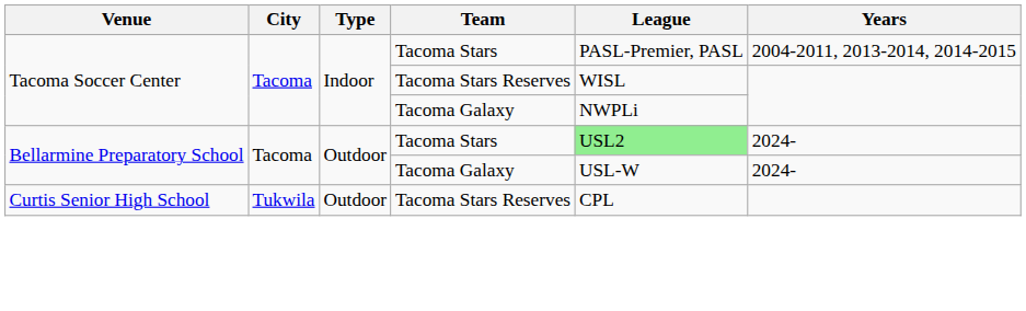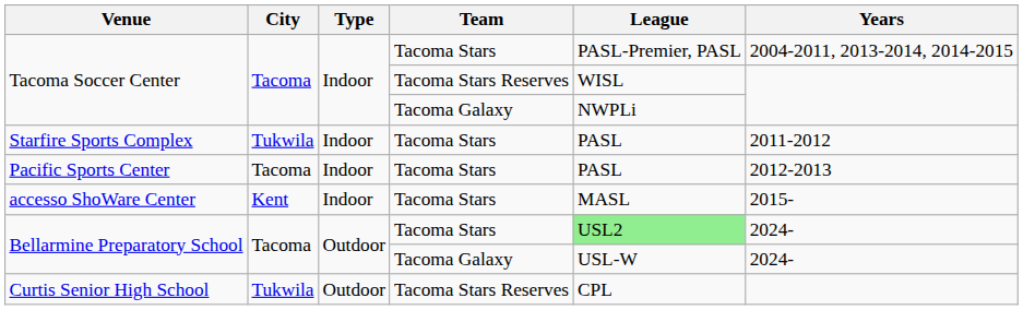 <table class=wikitable>
 <tr>
 <th>Venue</th>
 <th>City</th>
 <th>Type</th>
 <th>Team</th>
 <th>League</th>
 <th>Years</th>
 </tr>
 <tr>
 <td rowspan=3>Tacoma Soccer Center</td>
 <td rowspan=3><a href='#'>Tacoma</a></td>
 <td rowspan=3>Indoor</td>
 <td>Tacoma Stars</td>
 <td>PASL-Premier, PASL</td>
 <td>2004-2011, 2013-2014, 2014-2015</td>
 </tr>
 <tr>
 <td>Tacoma Stars Reserves</td>
 <td>WISL</td>
 </tr>
 <tr>
 <td>Tacoma Galaxy</td>
 <td>NWPLi</td>
 </tr>
 <tr>
+<td><a href='#'>Starfire Sports Complex</a></td>
+<td><a href='#'>Tukwila</a></td>
+<td>Indoor</td>
+<td>Tacoma Stars</td>
+<td>PASL</td>
+<td>2011-2012</td>
+</tr>
+<tr>
+<td><a href='#'>Pacific Sports Center</a></td>
+<td>Tacoma</td>
+<td>Indoor</td>
+<td>Tacoma Stars</td>
+<td>PASL</td>
+<td>2012-2013</td>
+</tr>
+<tr>
+<td><a href='#'>accesso ShoWare Center</a></td>
+<td><a href='#'>Kent</a></td>
+<td>Indoor</td>
+<td>Tacoma Stars</td>
+<td>MASL</td>
+<td>2015-</td>
+</tr>
+<tr>
 <td rowspan=2><a href='#'>Bellarmine Preparatory School</a></td>
 <td rowspan=2>Tacoma</td>
 <td rowspan=2>Outdoor</td>
 <td>Tacoma Stars</td>
 <td style="background: lightgreen;">USL2</td>
 <td>2024-</td>
 </tr>
 <tr>
 <td>Tacoma Galaxy</td>
 <td>USL-W</td>
 <td>2024-</td>
 </tr>
 <tr>
 <td><a href='#'>Curtis Senior High School</a></td>
 <td><a href='#'>Tukwila</a></td>
 <td>Outdoor</td>
 <td>Tacoma Stars Reserves</td>
 <td>CPL</td>
 </tr>
 </table>
